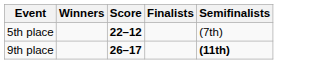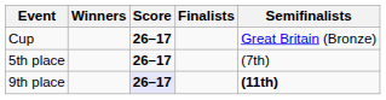 <table class="wikitable">
 <tr>
 <th>Event</th>
 <th>Winners</th>
 <th>Score</th>
 <th>Finalists</th>
 <th>Semifinalists</th>
 </tr>
 <tr>
+<td>Cup</td>
+<td><strong></strong></td>
+<td><strong>26–17</strong></td>
+<td></td>
+<td> <a href='#'>Great Britain</a> (Bronze)<br></td>
+</tr>
+<tr>
 <td>5th place</td>
 <td><strong></strong></td>
-<td><strong>22–12</strong></td>
+<td><strong>26–17</strong></td>
 <td></td>
 <td> (7th)<br></td>
 </tr>
 <tr>
 <td>9th place</td>
 <td><strong></strong></td>
-<td><strong>26–17</strong></td>
+<td style="background: lavender;"><strong>26–17</strong></td>
 <td></td>
 <td><strong> (11th)<br></strong></td>
 </tr>
 </table>
